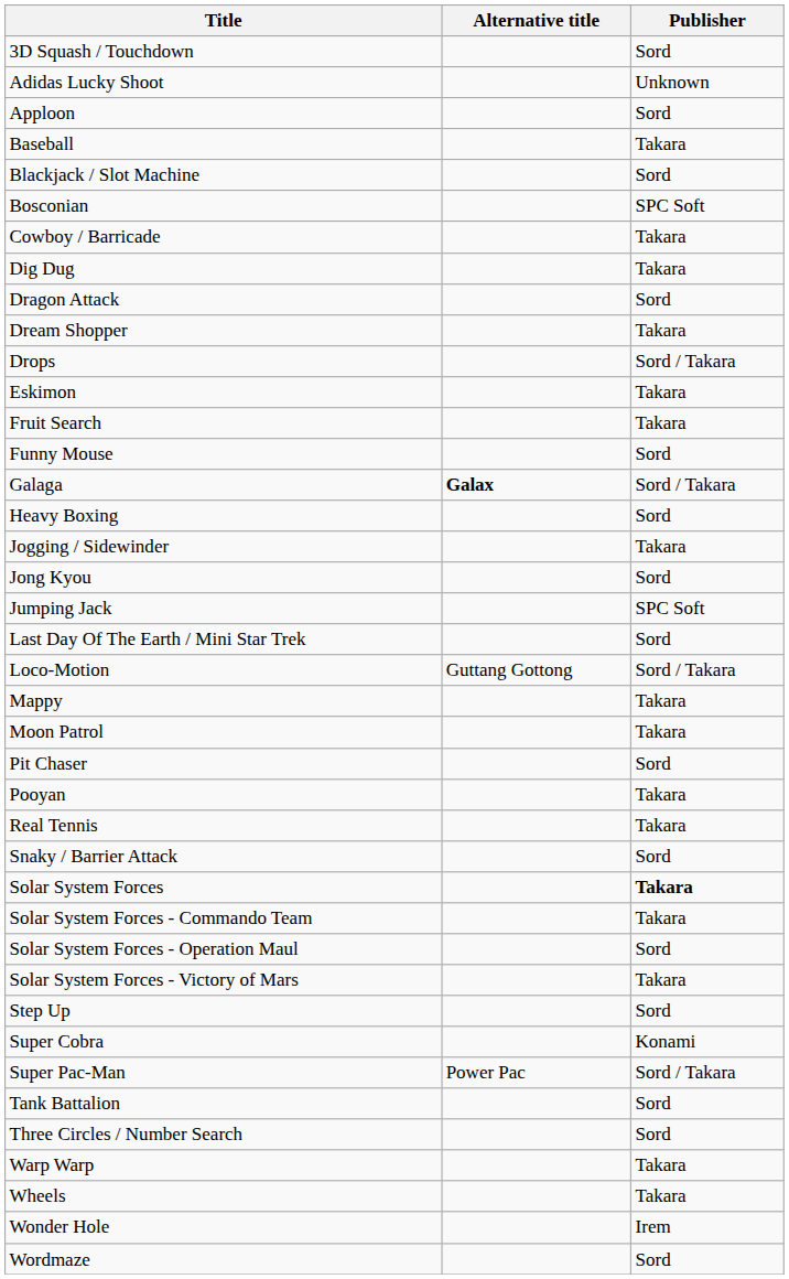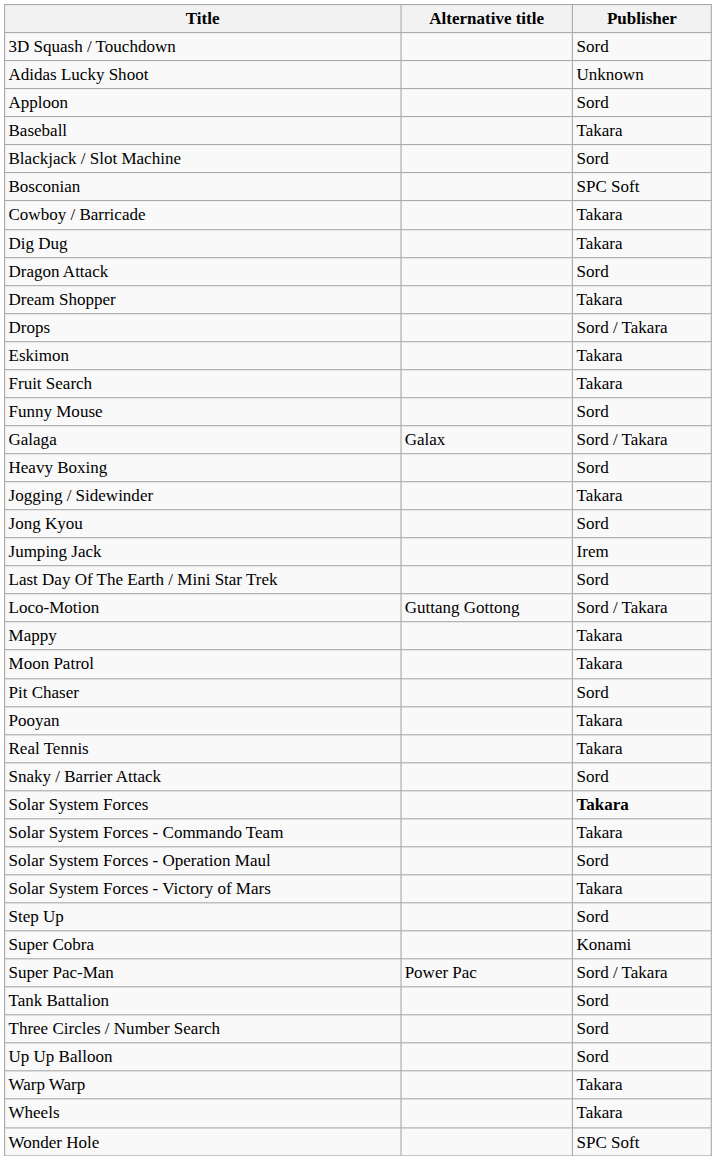 <table class="wikitable plainrowheaders sortable" style="width:50%; font-size:95%;" id="softwarelist">
 <tr>
 <th rowspan="1">Title</th>
 <th colspan="1">Alternative title</th>
 <th rowspan="1">Publisher</th>
 </tr>
 <tr>
 <td>3D Squash / Touchdown</td>
 <td></td>
 <td>Sord</td>
 </tr>
 <tr>
 <td>Adidas Lucky Shoot</td>
 <td></td>
 <td>Unknown</td>
 </tr>
 <tr>
 <td>Apploon</td>
 <td></td>
 <td>Sord</td>
 </tr>
 <tr>
 <td>Baseball</td>
 <td></td>
 <td>Takara</td>
 </tr>
 <tr>
 <td>Blackjack / Slot Machine</td>
 <td></td>
 <td>Sord</td>
 </tr>
 <tr>
 <td>Bosconian</td>
 <td></td>
 <td>SPC Soft</td>
 </tr>
 <tr>
 <td>Cowboy / Barricade</td>
 <td></td>
 <td>Takara</td>
 </tr>
 <tr>
 <td>Dig Dug</td>
 <td></td>
 <td>Takara</td>
 </tr>
 <tr>
 <td>Dragon Attack</td>
 <td></td>
 <td>Sord</td>
 </tr>
 <tr>
 <td>Dream Shopper</td>
 <td></td>
 <td>Takara</td>
 </tr>
 <tr>
 <td>Drops</td>
 <td></td>
 <td>Sord / Takara</td>
 </tr>
 <tr>
 <td>Eskimon</td>
 <td></td>
 <td>Takara</td>
 </tr>
 <tr>
 <td>Fruit Search</td>
 <td></td>
 <td>Takara</td>
 </tr>
 <tr>
 <td>Funny Mouse</td>
 <td></td>
 <td>Sord</td>
 </tr>
 <tr>
 <td>Galaga</td>
-<td><strong>Galax</strong></td>
+<td>Galax</td>
 <td>Sord / Takara</td>
 </tr>
 <tr>
 <td>Heavy Boxing</td>
 <td></td>
 <td>Sord</td>
 </tr>
 <tr>
 <td>Jogging / Sidewinder</td>
 <td></td>
 <td>Takara</td>
 </tr>
 <tr>
 <td>Jong Kyou</td>
 <td></td>
 <td>Sord</td>
 </tr>
 <tr>
 <td>Jumping Jack</td>
 <td></td>
-<td>SPC Soft</td>
+<td>Irem</td>
 </tr>
 <tr>
 <td>Last Day Of The Earth / Mini Star Trek</td>
 <td></td>
 <td>Sord</td>
 </tr>
 <tr>
 <td>Loco-Motion</td>
 <td>Guttang Gottong</td>
 <td>Sord / Takara</td>
 </tr>
 <tr>
 <td>Mappy</td>
 <td></td>
 <td>Takara</td>
 </tr>
 <tr>
 <td>Moon Patrol</td>
 <td></td>
 <td>Takara</td>
 </tr>
 <tr>
 <td>Pit Chaser</td>
 <td></td>
 <td>Sord</td>
 </tr>
 <tr>
 <td>Pooyan</td>
 <td></td>
 <td>Takara</td>
 </tr>
 <tr>
 <td>Real Tennis</td>
 <td></td>
 <td>Takara</td>
 </tr>
 <tr>
 <td>Snaky / Barrier Attack</td>
 <td></td>
 <td>Sord</td>
 </tr>
 <tr>
 <td>Solar System Forces</td>
 <td></td>
 <td><strong>Takara</strong></td>
 </tr>
 <tr>
 <td>Solar System Forces - Commando Team</td>
 <td></td>
 <td>Takara</td>
 </tr>
 <tr>
 <td>Solar System Forces - Operation Maul</td>
 <td></td>
 <td>Sord</td>
 </tr>
 <tr>
 <td>Solar System Forces - Victory of Mars</td>
 <td></td>
 <td>Takara</td>
 </tr>
 <tr>
 <td>Step Up</td>
 <td></td>
 <td>Sord</td>
 </tr>
 <tr>
 <td>Super Cobra</td>
 <td></td>
 <td>Konami</td>
 </tr>
 <tr>
 <td>Super Pac-Man</td>
 <td>Power Pac</td>
 <td>Sord / Takara</td>
 </tr>
 <tr>
 <td>Tank Battalion</td>
 <td></td>
 <td>Sord</td>
 </tr>
 <tr>
 <td>Three Circles / Number Search</td>
 <td></td>
 <td>Sord</td>
 </tr>
 <tr>
+<td>Up Up Balloon</td>
+<td></td>
+<td>Sord</td>
+</tr>
+<tr>
 <td>Warp Warp</td>
 <td></td>
 <td>Takara</td>
 </tr>
 <tr>
 <td>Wheels</td>
 <td></td>
 <td>Takara</td>
 </tr>
 <tr>
 <td>Wonder Hole</td>
 <td></td>
-<td>Irem</td>
-</tr>
-<tr>
-<td>Wordmaze</td>
-<td></td>
-<td>Sord</td>
+<td>SPC Soft</td>
 </tr>
 </table>
